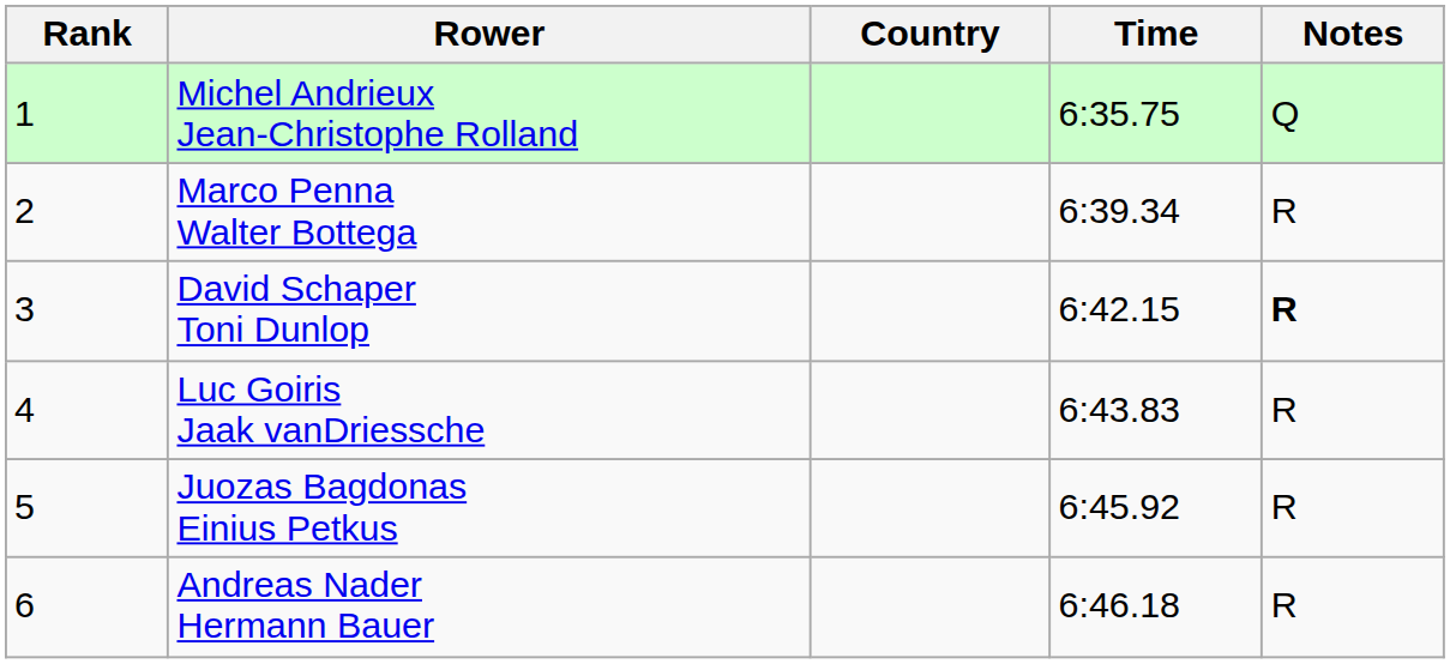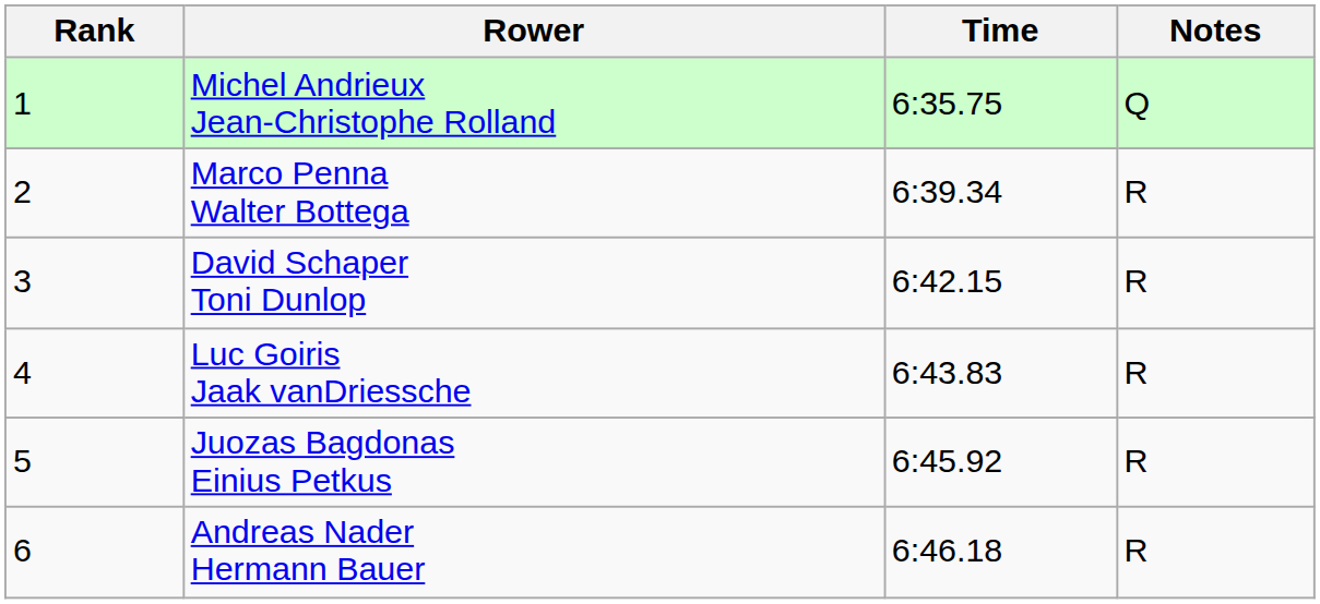 <table class="wikitable sortable" width=50%>
 <tr>
 <th>Rank</th>
 <th>Rower</th>
-<th>Country</th>
 <th>Time</th>
 <th>Notes</th>
 </tr>
 <tr bgcolor=ccffcc>
 <td>1</td>
 <td><a href='#'>Michel Andrieux</a><br><a href='#'>Jean-Christophe Rolland</a></td>
-<td></td>
 <td>6:35.75</td>
 <td>Q</td>
 </tr>
 <tr>
 <td>2</td>
 <td><a href='#'>Marco Penna</a><br><a href='#'>Walter Bottega</a></td>
-<td></td>
 <td>6:39.34</td>
 <td>R</td>
 </tr>
 <tr>
 <td>3</td>
 <td><a href='#'>David Schaper</a><br><a href='#'>Toni Dunlop</a></td>
-<td></td>
 <td>6:42.15</td>
-<td><strong>R</strong></td>
+<td>R</td>
 </tr>
 <tr>
 <td>4</td>
 <td><a href='#'>Luc Goiris</a> <br> <a href='#'>Jaak vanDriessche</a></td>
-<td></td>
 <td>6:43.83</td>
 <td>R</td>
 </tr>
 <tr>
 <td>5</td>
 <td><a href='#'>Juozas Bagdonas</a> <br> <a href='#'>Einius Petkus</a></td>
-<td></td>
 <td>6:45.92</td>
 <td>R</td>
 </tr>
 <tr>
 <td>6</td>
 <td><a href='#'>Andreas Nader</a> <br> <a href='#'>Hermann Bauer</a></td>
-<td></td>
 <td>6:46.18</td>
 <td>R</td>
 </tr>
 </table>
